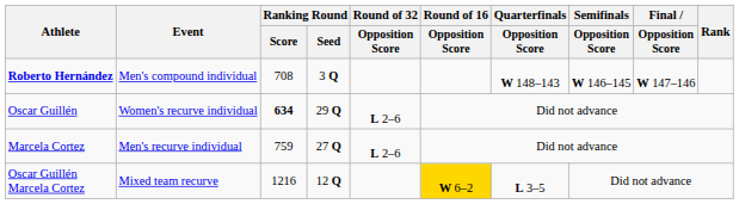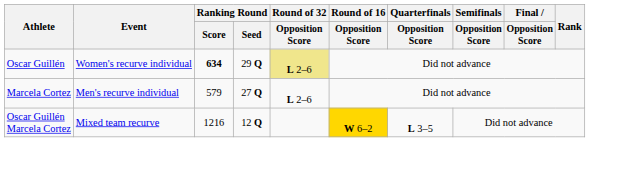 <table class="wikitable" style="font-size:90%">
 <tr>
 <th rowspan="2">Athlete</th>
 <th rowspan="2">Event</th>
 <th colspan="2">Ranking Round</th>
 <th>Round of 32</th>
 <th>Round of 16</th>
 <th>Quarterfinals</th>
 <th>Semifinals</th>
 <th>Final / </th>
 <th rowspan="2">Rank</th>
 </tr>
 <tr style="font-size:95%">
 <th>Score</th>
 <th>Seed</th>
 <th>Opposition<br>Score</th>
 <th>Opposition<br>Score</th>
 <th>Opposition<br>Score</th>
 <th>Opposition<br>Score</th>
 <th>Opposition<br>Score</th>
 </tr>
 <tr align=center>
-<td align=left><strong><a href='#'>Roberto Hernández</a></strong></td>
-<td align=left><a href='#'>Men's compound individual</a></td>
-<td>708</td>
-<td>3 <strong>Q</strong></td>
-<td></td>
-<td></td>
-<td><br><strong>W</strong> 148–143</td>
-<td><br><strong>W</strong> 146–145</td>
-<td><br><strong>W</strong> 147–146</td>
-<td></td>
-</tr>
-<tr align=center>
 <td align=left><a href='#'>Oscar Guillén</a></td>
 <td align=left><a href='#'>Women's recurve individual</a></td>
 <td><strong>634</strong></td>
 <td>29 <strong>Q</strong></td>
-<td><br><strong>L</strong> 2–6</td>
+<td style="background: khaki;"><br><strong>L</strong> 2–6</td>
 <td colspan=5>Did not advance</td>
 </tr>
 <tr align=center>
 <td align=left><a href='#'>Marcela Cortez</a></td>
 <td align=left><a href='#'>Men's recurve individual</a></td>
-<td>759</td>
+<td>579</td>
 <td>27 <strong>Q</strong></td>
 <td><br><strong>L</strong> 2–6</td>
 <td colspan=5>Did not advance</td>
 </tr>
 <tr align=center>
 <td align=left><a href='#'>Oscar Guillén</a><br><a href='#'>Marcela Cortez</a></td>
 <td align=left><a href='#'>Mixed team recurve</a></td>
 <td>1216</td>
 <td>12 <strong>Q</strong></td>
 <td></td>
 <td style="background: gold;"><br><strong>W</strong> 6–2</td>
 <td><br><strong>L</strong> 3–5</td>
 <td colspan=3>Did not advance</td>
 </tr>
 </table>
